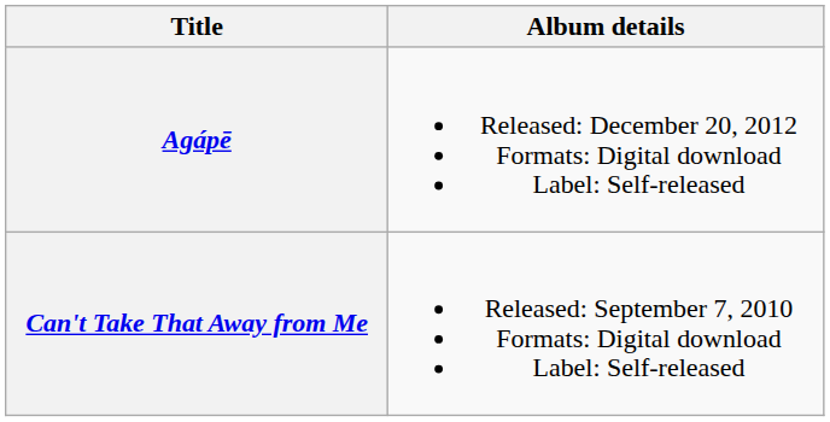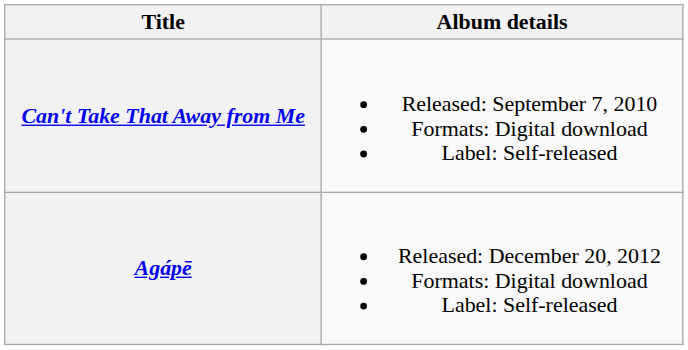 <table class="wikitable plainrowheaders" style="text-align:center;">
 <tr>
 <th scope="col" style="width:14em;">Title</th>
 <th scope="col" style="width:16em;">Album details</th>
 </tr>
 <tr>
+<th scope="row"><em><a href='#'>Can't Take That Away from Me</a></em></th>
+<td><br><ul><li>Released: September 7, 2010</li><li>Formats: Digital download</li><li>Label: Self-released</li></ul></td>
+</tr>
+<tr>
 <th scope="row"><em><a href='#'>Agápē</a></em></th>
 <td><br><ul><li>Released: December 20, 2012</li><li>Formats: Digital download</li><li>Label: Self-released</li></ul></td>
 </tr>
-<tr>
-<th scope="row"><em><a href='#'>Can't Take That Away from Me</a></em></th>
-<td><br><ul><li>Released: September 7, 2010</li><li>Formats: Digital download</li><li>Label: Self-released</li></ul></td>
-</tr>
 </table>
